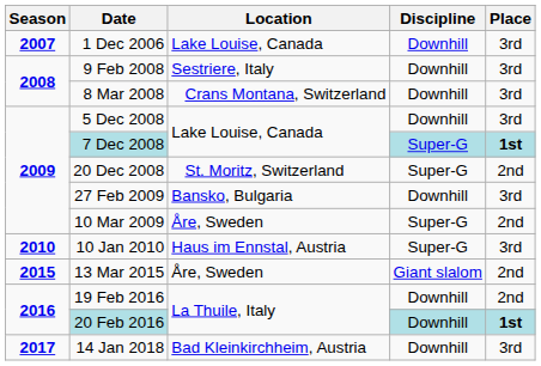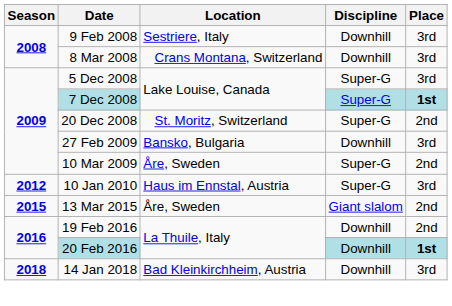 <table class="wikitable" style="text-align:center; font-size:95%;">
 <tr>
 <th>Season</th>
 <th>Date</th>
 <th>Location</th>
 <th>Discipline</th>
 <th>Place</th>
-</tr>
-<tr>
-<td><strong><a href='#'>2007</a></strong></td>
-<td align=right>1 Dec 2006</td>
-<td align=left> <a href='#'>Lake Louise</a>, Canada</td>
-<td><a href='#'>Downhill</a></td>
-<td>3rd</td>
 </tr>
 <tr>
 <td rowspan=2><strong><a href='#'>2008</a></strong></td>
 <td align=right>9 Feb 2008</td>
 <td align=left> <a href='#'>Sestriere</a>, Italy</td>
 <td>Downhill</td>
 <td>3rd</td>
 </tr>
 <tr>
 <td align=right>8 Mar 2008</td>
 <td align=left>   <a href='#'>Crans Montana</a>, Switzerland</td>
 <td>Downhill</td>
 <td>3rd</td>
 </tr>
 <tr>
 <td rowspan=5><strong><a href='#'>2009</a></strong></td>
 <td align=right>5 Dec 2008</td>
 <td rowspan=2 align=left> Lake Louise, Canada</td>
-<td>Downhill</td>
+<td>Super-G</td>
 <td>3rd</td>
 </tr>
 <tr>
 <td align=right bgcolor="#BOEOE6">7 Dec 2008</td>
 <td bgcolor="#BOEOE6"><a href='#'>Super-G</a></td>
 <td bgcolor="#BOEOE6"><strong>1st</strong></td>
 </tr>
 <tr>
 <td align=right>20 Dec 2008</td>
 <td align=left>   <a href='#'>St. Moritz</a>, Switzerland</td>
 <td>Super-G</td>
 <td>2nd</td>
 </tr>
 <tr>
 <td align=right>27 Feb 2009</td>
 <td align=left> <a href='#'>Bansko</a>, Bulgaria</td>
 <td>Downhill</td>
 <td>3rd</td>
 </tr>
 <tr>
 <td align=right>10 Mar 2009</td>
 <td align=left> <a href='#'>Åre</a>, Sweden</td>
 <td>Super-G</td>
 <td>2nd</td>
 </tr>
 <tr>
-<td><strong><a href='#'>2010</a></strong></td>
+<td><strong><a href='#'>2012</a></strong></td>
 <td align=right>10 Jan 2010</td>
 <td align=left> <a href='#'>Haus im Ennstal</a>, Austria</td>
 <td>Super-G</td>
 <td>3rd</td>
 </tr>
 <tr>
 <td><strong><a href='#'>2015</a></strong></td>
 <td align=right>13 Mar 2015</td>
 <td align=left> Åre, Sweden</td>
 <td><a href='#'>Giant slalom</a></td>
 <td>2nd</td>
 </tr>
 <tr>
 <td rowspan=2><strong><a href='#'>2016</a></strong></td>
 <td align=right>19 Feb 2016</td>
 <td rowspan=2 align=left> <a href='#'>La Thuile</a>, Italy</td>
 <td>Downhill</td>
 <td>2nd</td>
 </tr>
 <tr>
 <td align=right bgcolor="#BOEOE6">20 Feb 2016</td>
 <td bgcolor="#BOEOE6">Downhill</td>
 <td bgcolor="#BOEOE6"><strong>1st</strong></td>
 </tr>
 <tr>
-<td><strong><a href='#'>2017</a></strong></td>
+<td><strong><a href='#'>2018</a></strong></td>
 <td align=right>14 Jan 2018</td>
 <td align=left> <a href='#'>Bad Kleinkirchheim</a>, Austria</td>
 <td>Downhill</td>
 <td>3rd</td>
 </tr>
 </table>
